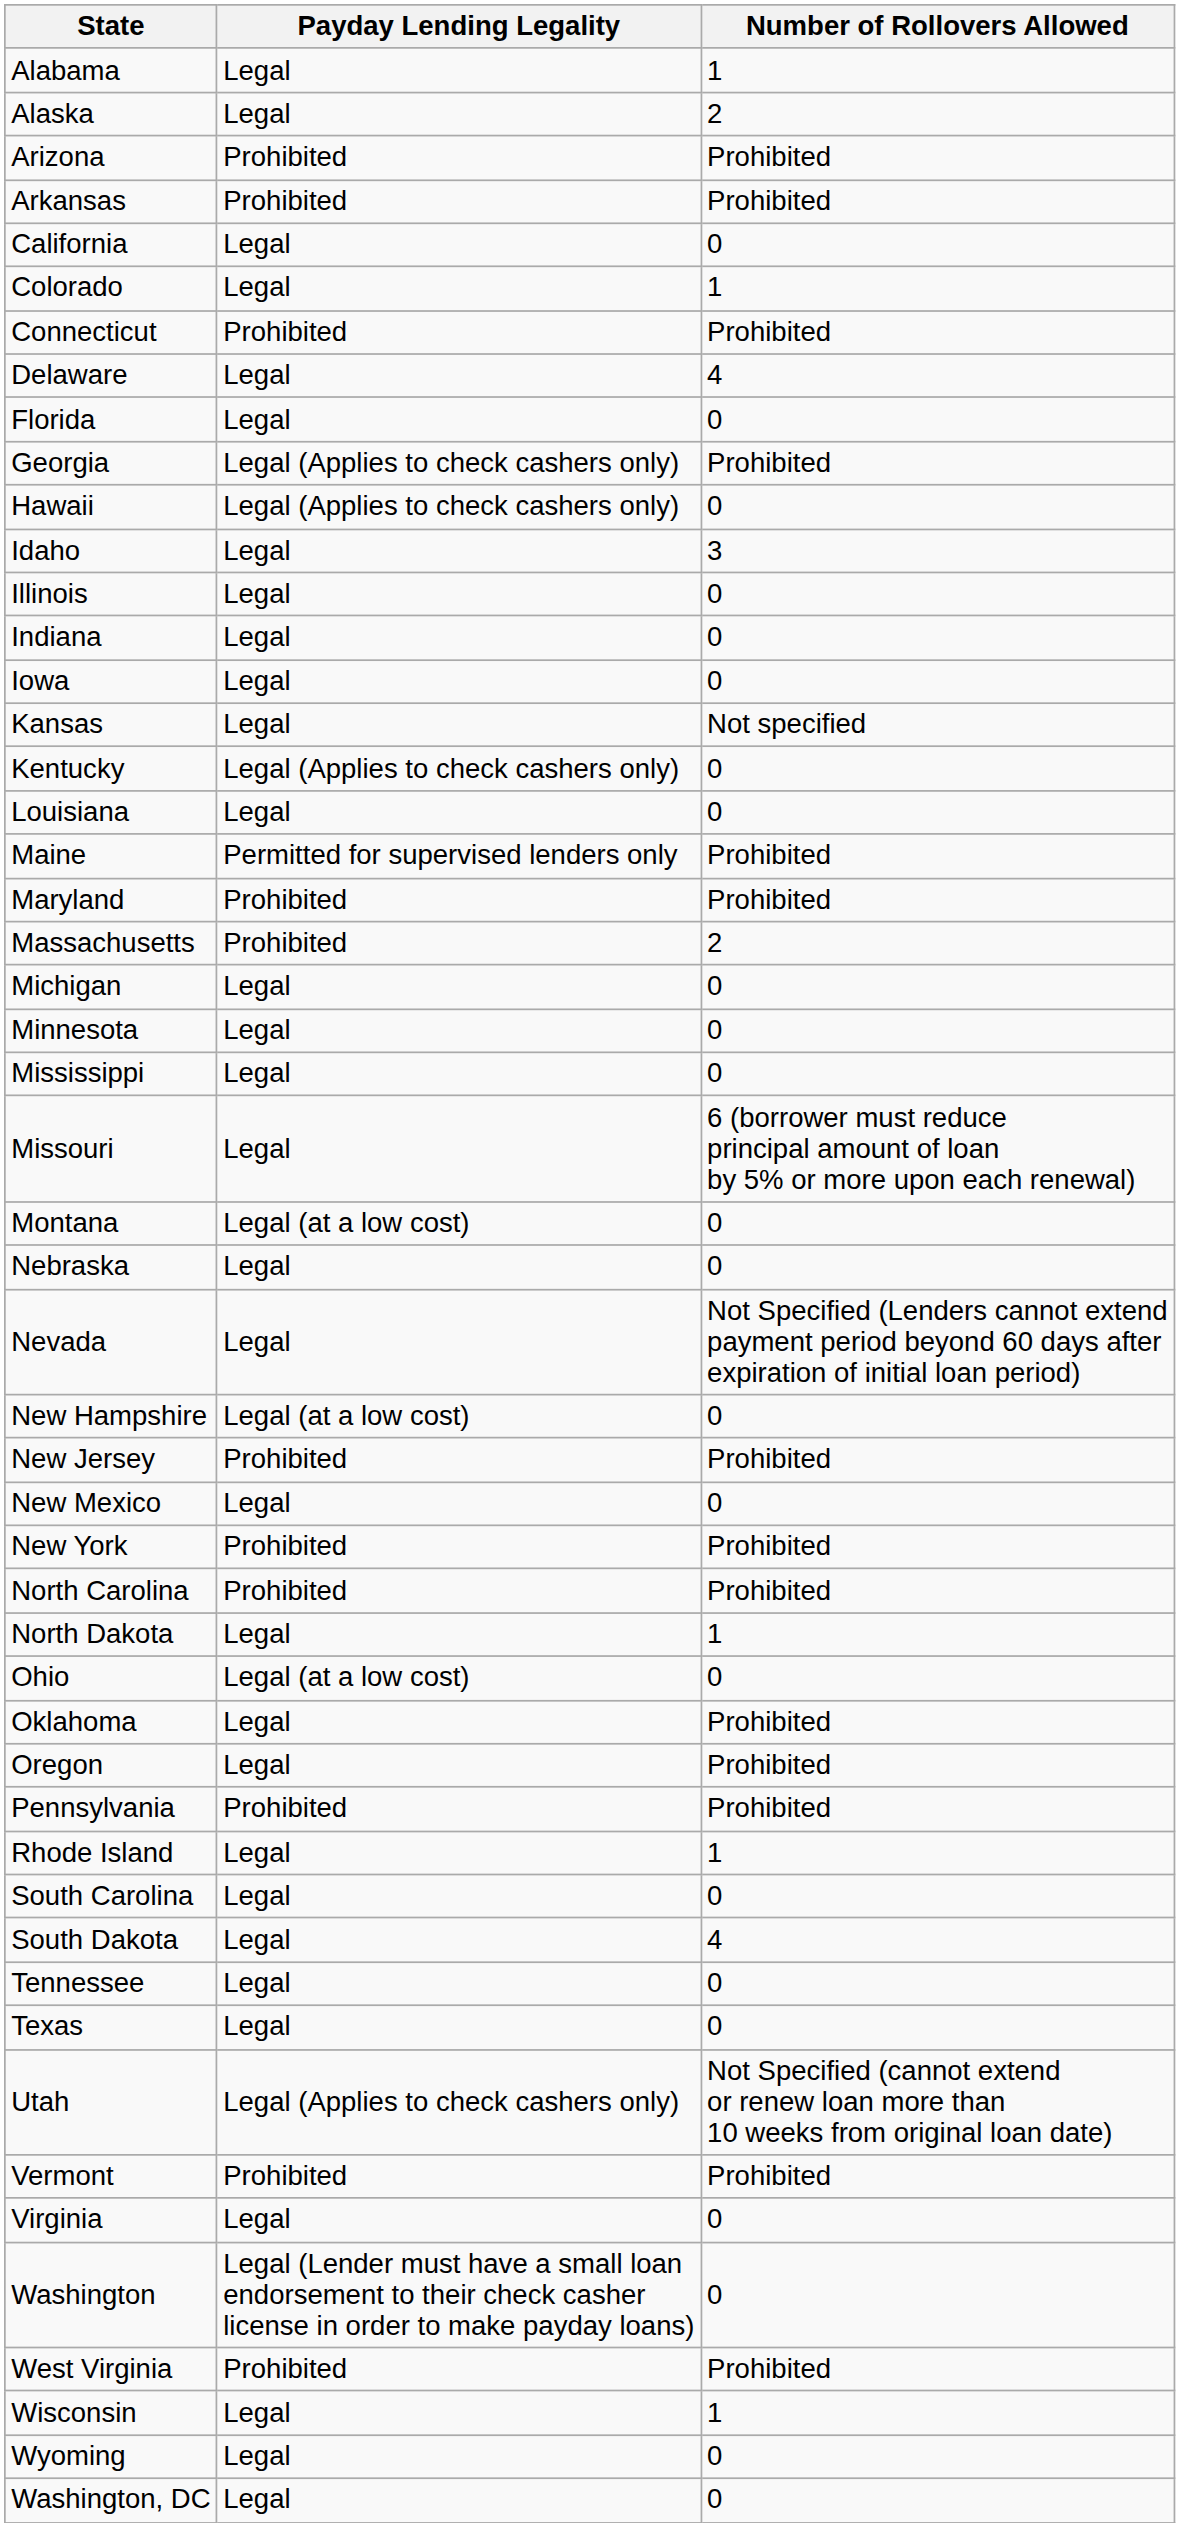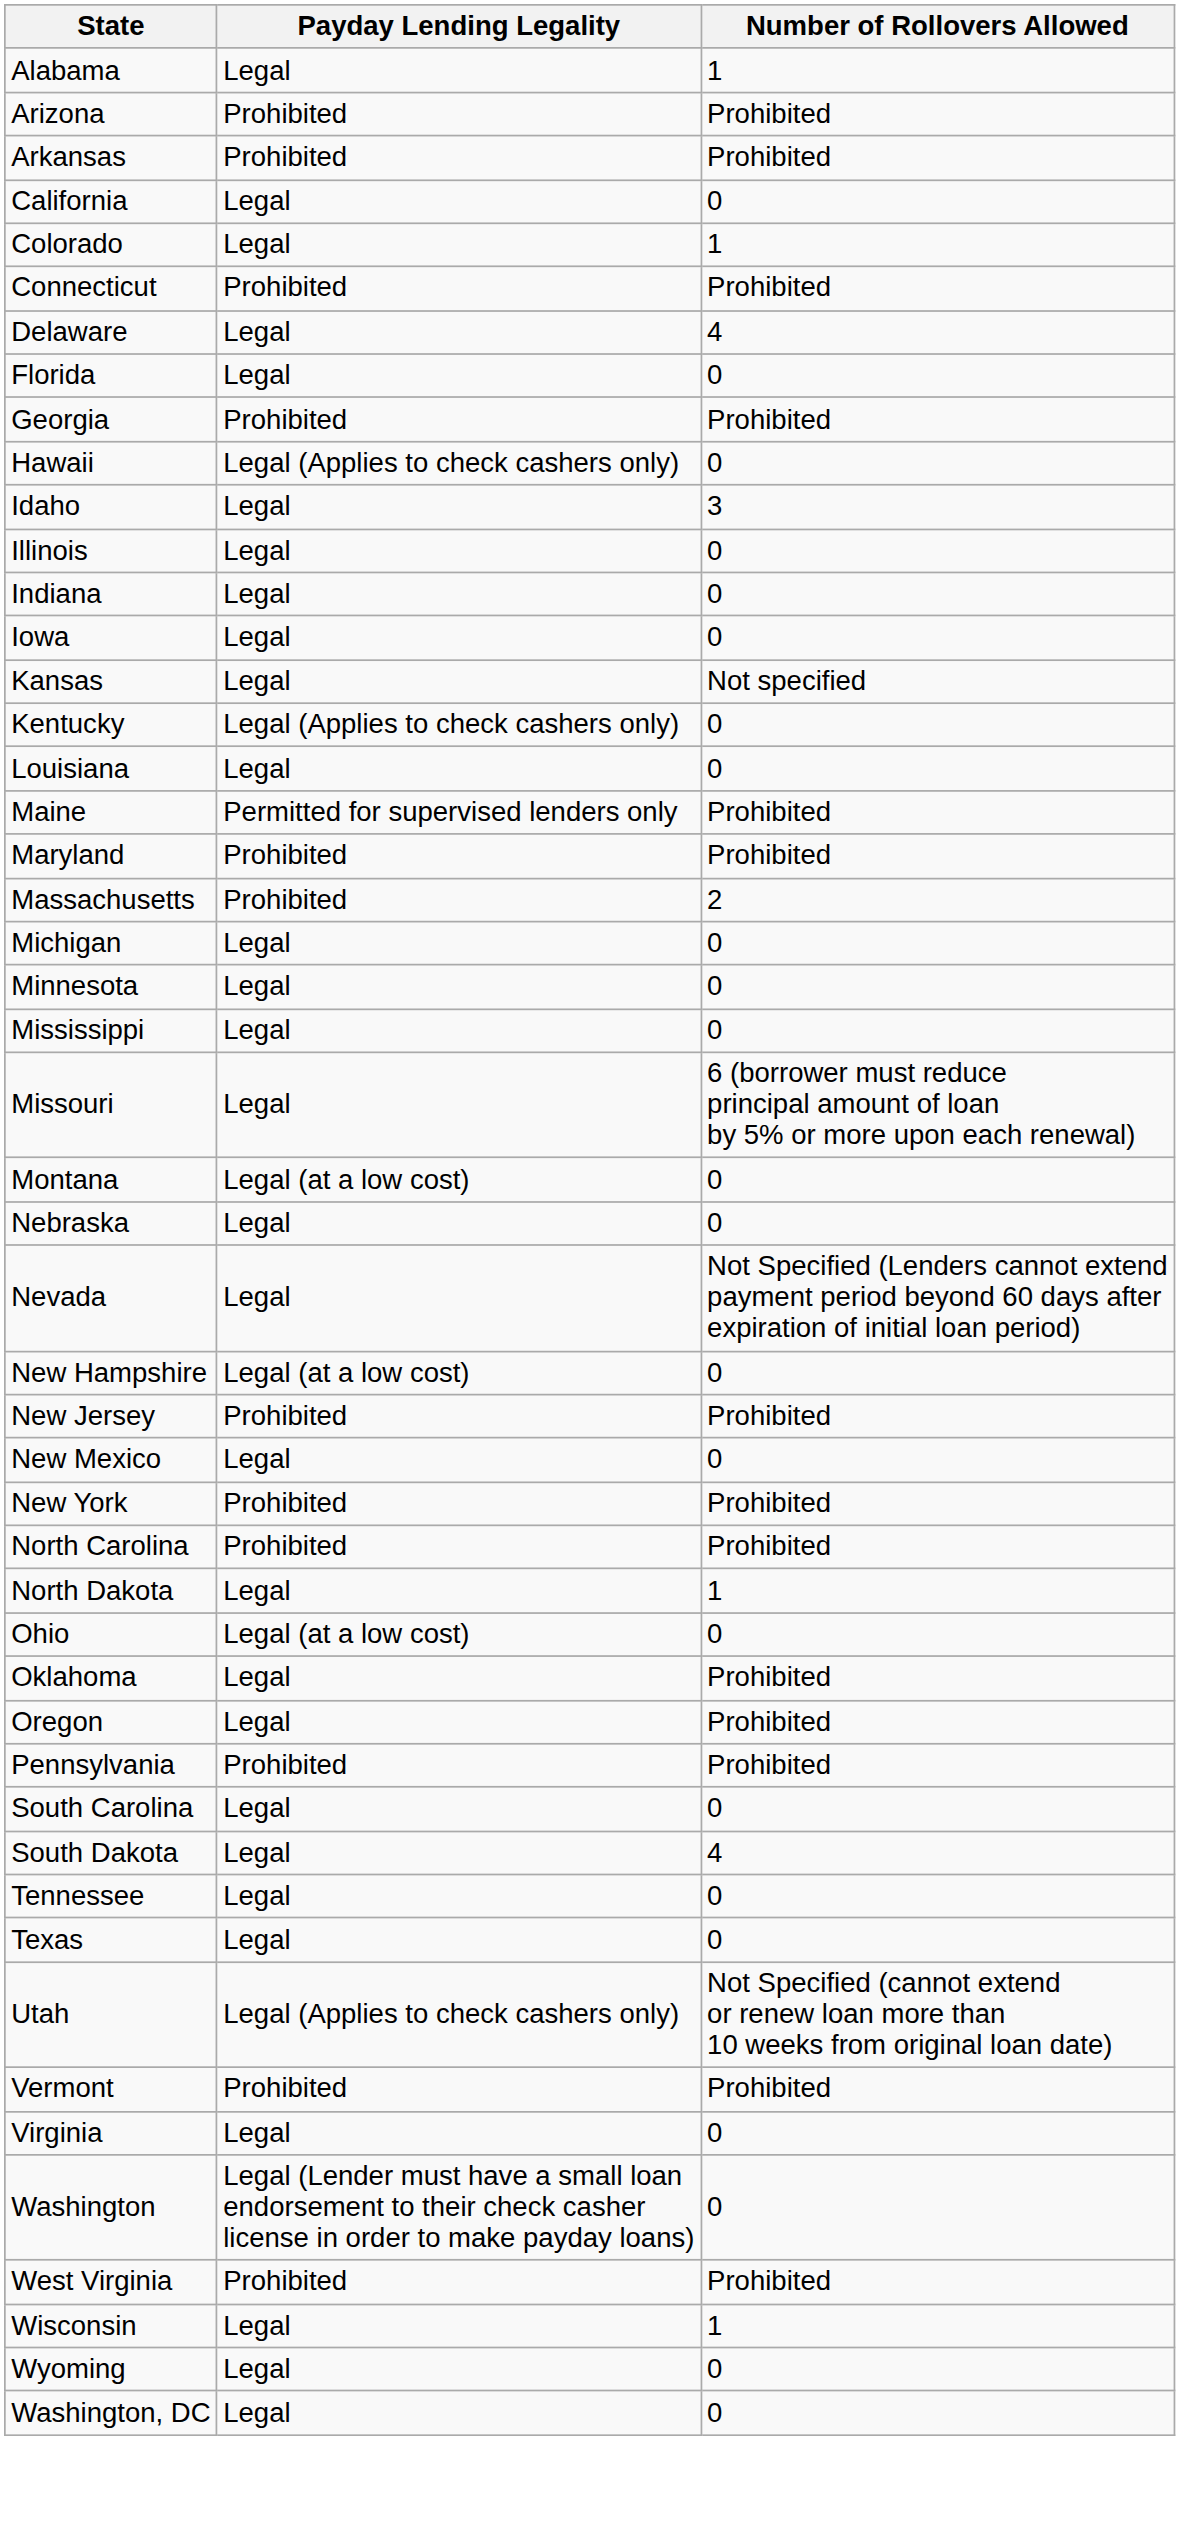 <table class="wikitable sortable">
 <tr>
 <th>State</th>
 <th>Payday Lending Legality </th>
 <th>Number of Rollovers Allowed </th>
 </tr>
 <tr>
 <td>Alabama</td>
 <td>Legal</td>
 <td>1</td>
-</tr>
-<tr>
-<td>Alaska</td>
-<td>Legal</td>
-<td>2</td>
 </tr>
 <tr>
 <td>Arizona</td>
 <td>Prohibited</td>
 <td>Prohibited</td>
 </tr>
 <tr>
 <td>Arkansas</td>
 <td>Prohibited</td>
 <td>Prohibited</td>
 </tr>
 <tr>
 <td>California</td>
 <td>Legal</td>
 <td>0</td>
 </tr>
 <tr>
 <td>Colorado</td>
 <td>Legal</td>
 <td>1</td>
 </tr>
 <tr>
 <td>Connecticut</td>
 <td>Prohibited</td>
 <td>Prohibited</td>
 </tr>
 <tr>
 <td>Delaware</td>
 <td>Legal</td>
 <td>4</td>
 </tr>
 <tr>
 <td>Florida</td>
 <td>Legal</td>
 <td>0</td>
 </tr>
 <tr>
 <td>Georgia</td>
-<td>Legal (Applies to check cashers only)</td>
+<td>Prohibited</td>
 <td>Prohibited</td>
 </tr>
 <tr>
 <td>Hawaii</td>
 <td>Legal (Applies to check cashers only)</td>
 <td>0</td>
 </tr>
 <tr>
 <td>Idaho</td>
 <td>Legal</td>
 <td>3</td>
 </tr>
 <tr>
 <td>Illinois</td>
 <td>Legal</td>
 <td>0</td>
 </tr>
 <tr>
 <td>Indiana</td>
 <td>Legal</td>
 <td>0</td>
 </tr>
 <tr>
 <td>Iowa</td>
 <td>Legal</td>
 <td>0</td>
 </tr>
 <tr>
 <td>Kansas</td>
 <td>Legal</td>
 <td>Not specified</td>
 </tr>
 <tr>
 <td>Kentucky</td>
 <td>Legal (Applies to check cashers only)</td>
 <td>0</td>
 </tr>
 <tr>
 <td>Louisiana</td>
 <td>Legal</td>
 <td>0</td>
 </tr>
 <tr>
 <td>Maine</td>
 <td>Permitted for supervised lenders only</td>
 <td>Prohibited</td>
 </tr>
 <tr>
 <td>Maryland</td>
 <td>Prohibited</td>
 <td>Prohibited</td>
 </tr>
 <tr>
 <td>Massachusetts</td>
 <td>Prohibited</td>
 <td>2</td>
 </tr>
 <tr>
 <td>Michigan</td>
 <td>Legal</td>
 <td>0</td>
 </tr>
 <tr>
 <td>Minnesota</td>
 <td>Legal</td>
 <td>0</td>
 </tr>
 <tr>
 <td>Mississippi</td>
 <td>Legal</td>
 <td>0</td>
 </tr>
 <tr>
 <td>Missouri</td>
 <td>Legal</td>
 <td>6 (borrower must reduce<br>principal amount of loan<br>by 5% or more upon each renewal)</td>
 </tr>
 <tr>
 <td>Montana</td>
 <td>Legal (at a low cost)</td>
 <td>0</td>
 </tr>
 <tr>
 <td>Nebraska</td>
 <td>Legal</td>
 <td>0</td>
 </tr>
 <tr>
 <td>Nevada</td>
 <td>Legal</td>
 <td>Not Specified (Lenders cannot extend<br>payment period beyond 60 days after<br>expiration of initial loan period)</td>
 </tr>
 <tr>
 <td>New Hampshire</td>
 <td>Legal (at a low cost)</td>
 <td>0</td>
 </tr>
 <tr>
 <td>New Jersey</td>
 <td>Prohibited</td>
 <td>Prohibited</td>
 </tr>
 <tr>
 <td>New Mexico</td>
 <td>Legal</td>
 <td>0</td>
 </tr>
 <tr>
 <td>New York</td>
 <td>Prohibited</td>
 <td>Prohibited</td>
 </tr>
 <tr>
 <td>North Carolina</td>
 <td>Prohibited</td>
 <td>Prohibited</td>
 </tr>
 <tr>
 <td>North Dakota</td>
 <td>Legal</td>
 <td>1</td>
 </tr>
 <tr>
 <td>Ohio</td>
 <td>Legal (at a low cost)</td>
 <td>0</td>
 </tr>
 <tr>
 <td>Oklahoma</td>
 <td>Legal</td>
 <td>Prohibited</td>
 </tr>
 <tr>
 <td>Oregon</td>
 <td>Legal</td>
 <td>Prohibited</td>
 </tr>
 <tr>
 <td>Pennsylvania</td>
 <td>Prohibited</td>
 <td>Prohibited</td>
 </tr>
 <tr>
-<td>Rhode Island</td>
-<td>Legal</td>
-<td>1</td>
-</tr>
-<tr>
 <td>South Carolina</td>
 <td>Legal</td>
 <td>0</td>
 </tr>
 <tr>
 <td>South Dakota</td>
 <td>Legal</td>
 <td>4</td>
 </tr>
 <tr>
 <td>Tennessee</td>
 <td>Legal</td>
 <td>0</td>
 </tr>
 <tr>
 <td>Texas</td>
 <td>Legal</td>
 <td>0</td>
 </tr>
 <tr>
 <td>Utah</td>
 <td>Legal (Applies to check cashers only)</td>
 <td>Not Specified (cannot extend<br>or renew loan more than<br>10 weeks from original loan date)</td>
 </tr>
 <tr>
 <td>Vermont</td>
 <td>Prohibited</td>
 <td>Prohibited</td>
 </tr>
 <tr>
 <td>Virginia</td>
 <td>Legal</td>
 <td>0</td>
 </tr>
 <tr>
 <td>Washington</td>
 <td>Legal (Lender must have a small loan<br>endorsement to their check casher<br>license in order to make payday loans)</td>
 <td>0</td>
 </tr>
 <tr>
 <td>West Virginia</td>
 <td>Prohibited</td>
 <td>Prohibited</td>
 </tr>
 <tr>
 <td>Wisconsin</td>
 <td>Legal</td>
 <td>1</td>
 </tr>
 <tr>
 <td>Wyoming</td>
 <td>Legal</td>
 <td>0</td>
 </tr>
 <tr>
 <td>Washington, DC</td>
 <td>Legal</td>
 <td>0</td>
 </tr>
 </table>
